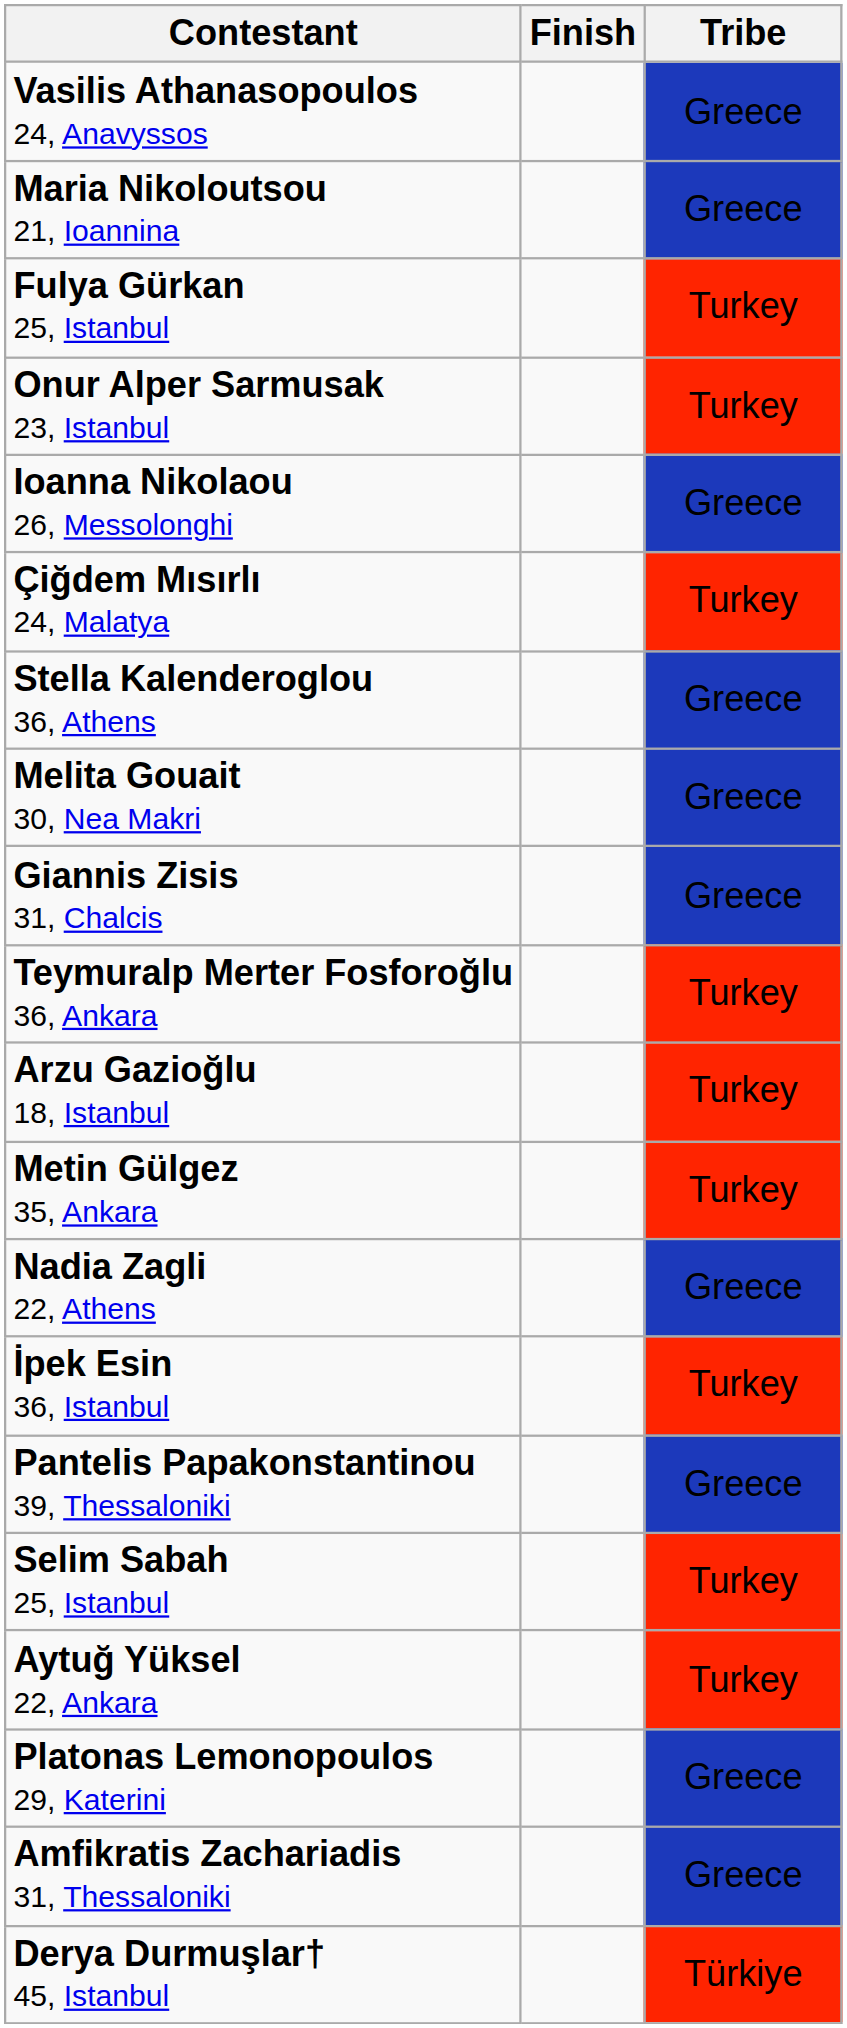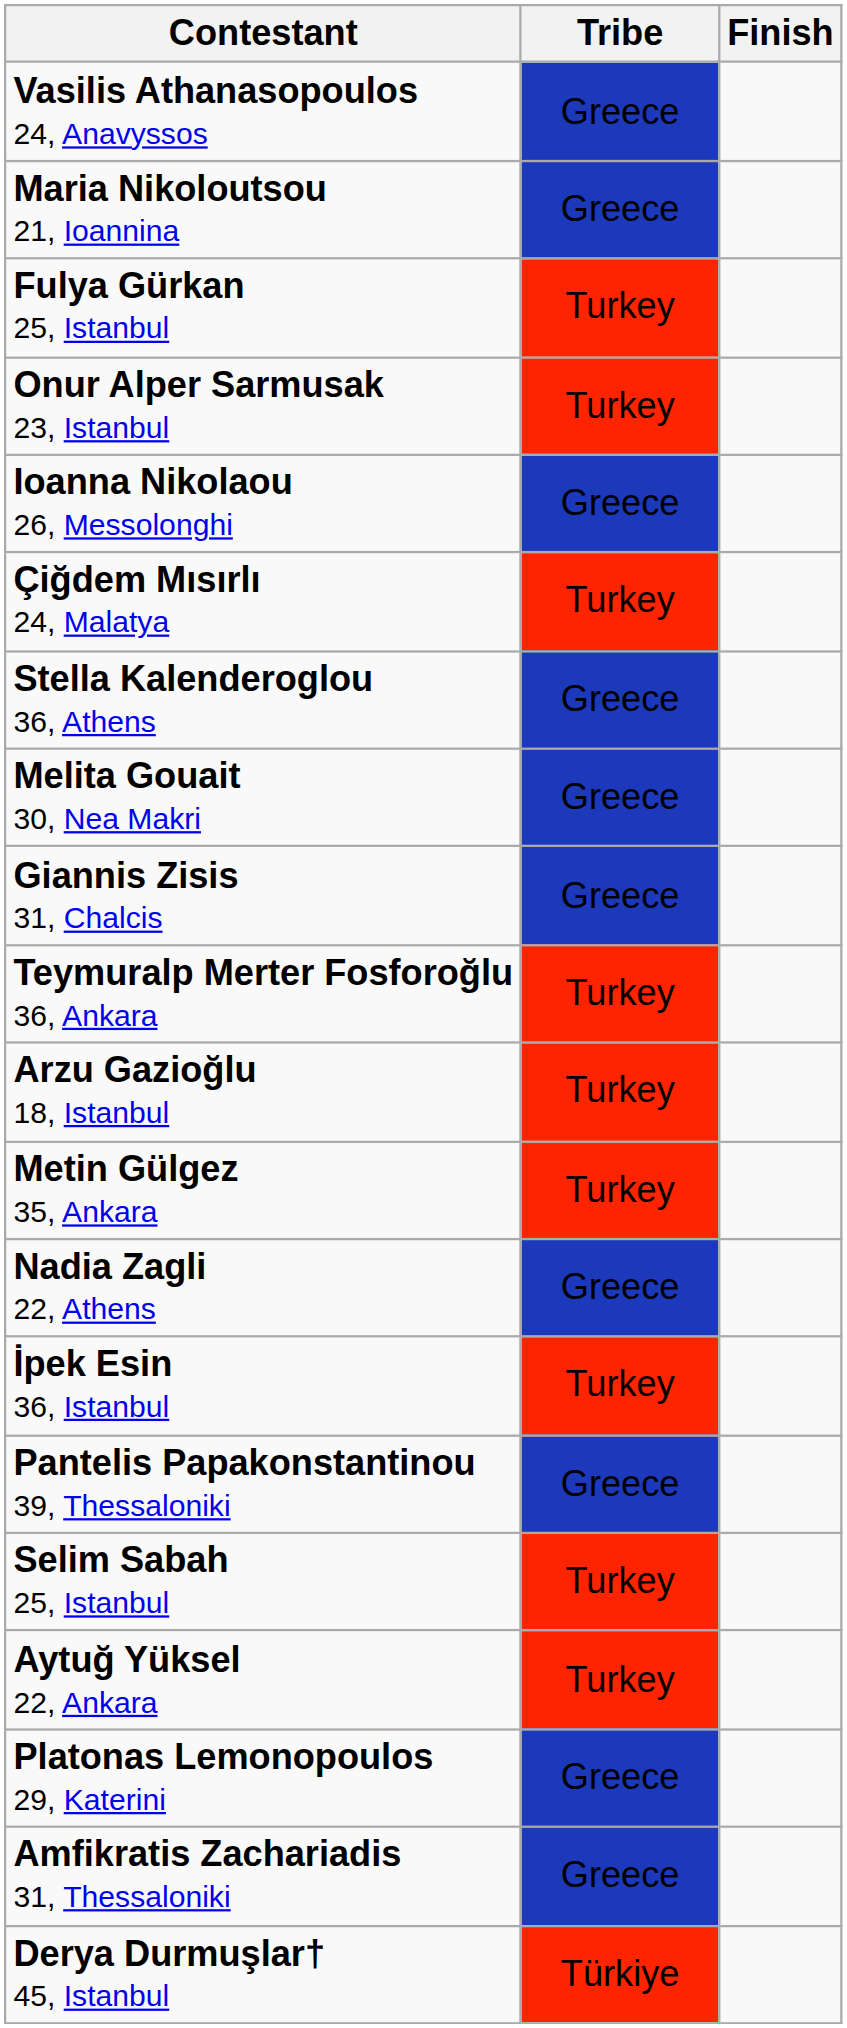 <table class="wikitable sortable mw-collapsible mw-collapsed" style="text-align:center">
 <tr>
 <th>Contestant</th>
+<th width=80>Tribe</th>
 <th>Finish</th>
-<th width=80>Tribe</th>
 </tr>
 <tr>
 <td align="left"><strong>Vasilis Athanasopoulos</strong><br><small>24, <a href='#'>Anavyssos</a></small></td>
+<td bgcolor="#1C39BB" align=center><span>Greece</span></td>
 <td></td>
-<td bgcolor="#1C39BB" align=center><span>Greece</span></td>
 </tr>
 <tr>
 <td align="left"><strong>Maria Nikoloutsou</strong><br><small>21, <a href='#'>Ioannina</a></small></td>
+<td bgcolor="#1C39BB" align=center><span>Greece</span></td>
 <td></td>
-<td bgcolor="#1C39BB" align=center><span>Greece</span></td>
 </tr>
 <tr>
 <td align="left"><strong>Fulya Gürkan</strong><br><small>25, <a href='#'>Istanbul</a></small></td>
+<td bgcolor="#FF2400"><span>Turkey</span></td>
 <td></td>
-<td bgcolor="#FF2400"><span>Turkey</span></td>
 </tr>
 <tr>
 <td align="left"><strong>Onur Alper Sarmusak</strong><br><small>23, <a href='#'>Istanbul</a></small></td>
+<td bgcolor="#FF2400"><span>Turkey</span></td>
 <td></td>
-<td bgcolor="#FF2400"><span>Turkey</span></td>
 </tr>
 <tr>
 <td align="left"><strong>Ioanna Nikolaou</strong><br><small>26, <a href='#'>Messolonghi</a></small></td>
+<td bgcolor="#1C39BB" align=center><span>Greece</span></td>
 <td></td>
-<td bgcolor="#1C39BB" align=center><span>Greece</span></td>
 </tr>
 <tr>
 <td align="left"><strong>Çiğdem Mısırlı</strong><br><small>24, <a href='#'>Malatya</a></small></td>
+<td bgcolor="#FF2400"><span>Turkey</span></td>
 <td></td>
-<td bgcolor="#FF2400"><span>Turkey</span></td>
 </tr>
 <tr>
 <td align="left"><strong>Stella Kalenderoglou</strong><br><small>36, <a href='#'>Athens</a></small></td>
+<td bgcolor="#1C39BB" align=center><span>Greece</span></td>
 <td></td>
-<td bgcolor="#1C39BB" align=center><span>Greece</span></td>
 </tr>
 <tr>
 <td align="left"><strong>Melita Gouait</strong><br><small>30, <a href='#'>Nea Makri</a></small></td>
+<td bgcolor="#1C39BB" align=center><span>Greece</span></td>
 <td></td>
-<td bgcolor="#1C39BB" align=center><span>Greece</span></td>
 </tr>
 <tr>
 <td align="left"><strong>Giannis Zisis</strong><br><small>31, <a href='#'>Chalcis</a></small></td>
+<td bgcolor="#1C39BB" align=center><span>Greece</span></td>
 <td></td>
-<td bgcolor="#1C39BB" align=center><span>Greece</span></td>
 </tr>
 <tr>
 <td align="left"><strong>Teymuralp Merter Fosforoğlu</strong><br><small>36, <a href='#'>Ankara</a></small></td>
+<td bgcolor="#FF2400"><span>Turkey</span></td>
 <td></td>
-<td bgcolor="#FF2400"><span>Turkey</span></td>
 </tr>
 <tr>
 <td align="left"><strong>Arzu Gazioğlu</strong><br><small>18, <a href='#'>Istanbul</a></small></td>
+<td bgcolor="#FF2400"><span>Turkey</span></td>
 <td></td>
-<td bgcolor="#FF2400"><span>Turkey</span></td>
 </tr>
 <tr>
 <td align="left"><strong>Metin Gülgez</strong><br><small>35, <a href='#'>Ankara</a></small></td>
+<td bgcolor="#FF2400"><span>Turkey</span></td>
 <td></td>
-<td bgcolor="#FF2400"><span>Turkey</span></td>
 </tr>
 <tr>
 <td align="left"><strong>Nadia Zagli</strong><br><small>22, <a href='#'>Athens</a></small></td>
+<td bgcolor="#1C39BB" align=center><span>Greece</span></td>
 <td></td>
-<td bgcolor="#1C39BB" align=center><span>Greece</span></td>
 </tr>
 <tr>
 <td align="left"><strong>İpek Esin</strong><br><small>36, <a href='#'>Istanbul</a></small></td>
+<td bgcolor="#FF2400"><span>Turkey</span></td>
 <td></td>
-<td bgcolor="#FF2400"><span>Turkey</span></td>
 </tr>
 <tr>
 <td align="left"><strong>Pantelis Papakonstantinou</strong><br><small>39, <a href='#'>Thessaloniki</a></small></td>
+<td bgcolor="#1C39BB" align=center><span>Greece</span></td>
 <td></td>
-<td bgcolor="#1C39BB" align=center><span>Greece</span></td>
 </tr>
 <tr>
 <td align="left"><strong>Selim Sabah</strong><br><small>25, <a href='#'>Istanbul</a></small></td>
+<td bgcolor="#FF2400"><span>Turkey</span></td>
 <td></td>
-<td bgcolor="#FF2400"><span>Turkey</span></td>
 </tr>
 <tr>
 <td align="left"><strong>Aytuğ Yüksel</strong><br><small>22, <a href='#'>Ankara</a></small></td>
+<td bgcolor="#FF2400" align=center><span>Turkey</span></td>
 <td></td>
-<td bgcolor="#FF2400" align=center><span>Turkey</span></td>
 </tr>
 <tr>
 <td align="left"><strong>Platonas Lemonopoulos</strong><br><small>29, <a href='#'>Katerini</a></small></td>
+<td bgcolor="#1C39BB"><span>Greece</span></td>
 <td></td>
-<td bgcolor="#1C39BB"><span>Greece</span></td>
 </tr>
 <tr>
 <td align="left"><strong>Amfikratis Zachariadis</strong><br><small>31, <a href='#'>Thessaloniki</a></small></td>
+<td bgcolor="#1C39BB" align=center><span>Greece</span></td>
 <td></td>
-<td bgcolor="#1C39BB" align=center><span>Greece</span></td>
 </tr>
 <tr>
 <td align="left"><strong>Derya Durmuşlar†</strong><br><small>45, <a href='#'>Istanbul</a></small></td>
+<td bgcolor="#FF2400"><span>Türkiye</span></td>
 <td></td>
-<td bgcolor="#FF2400"><span>Türkiye</span></td>
 </tr>
 </table>
